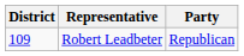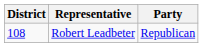 <table class="wikitable">
 <tr>
 <th>District</th>
 <th>Representative</th>
 <th>Party</th>
 </tr>
 <tr>
-<td><a href='#'>109</a></td>
+<td><a href='#'>108</a></td>
 <td><a href='#'>Robert Leadbeter</a></td>
 <td><a href='#'>Republican</a></td>
 </tr>
 </table>
